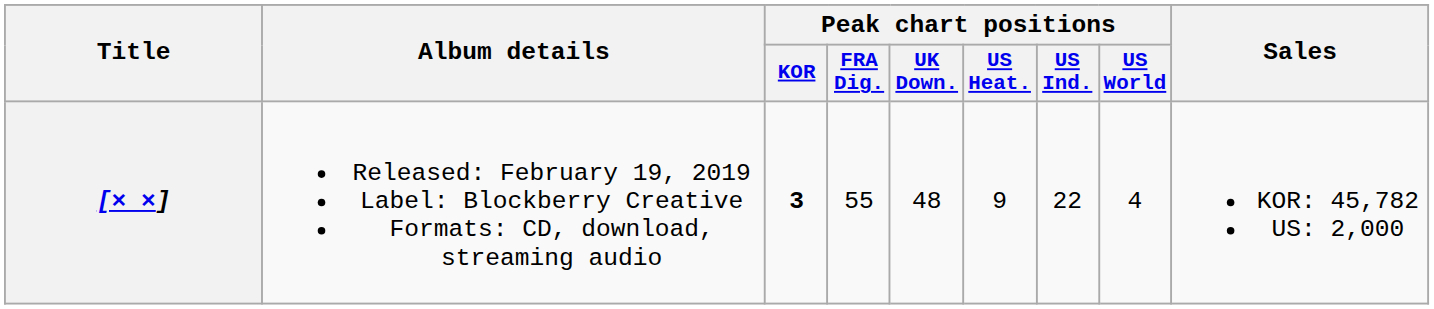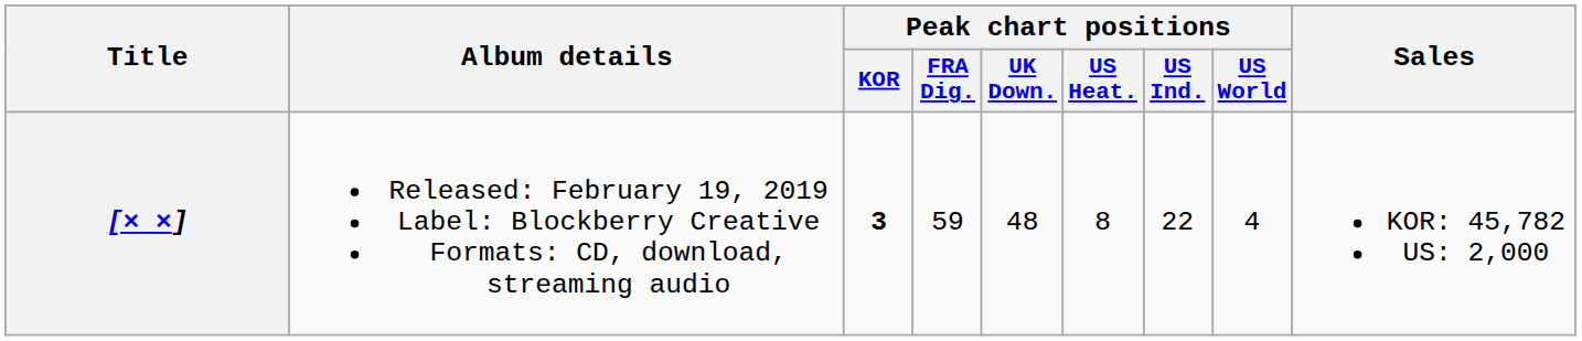 <table class="wikitable plainrowheaders" style="text-align:center;">
 <tr>
 <th scope="col" rowspan="2" style="width:10em;">Title</th>
 <th scope="col" rowspan="2" style="width:20em;">Album details</th>
 <th scope="col" colspan="6">Peak chart positions</th>
 <th scope="col" rowspan="2" style="width:10em;">Sales</th>
 </tr>
 <tr>
 <th scope="col" style="width:2.5em;font-size:85%;"><a href='#'>KOR</a><br></th>
 <th scope="col" style="width:2.5em;font-size:85%;"><a href='#'>FRA Dig.</a> <br></th>
 <th scope="col" style="width:2.5em;font-size:85%;"><a href='#'>UK<br>Down.</a><br></th>
 <th scope="col" style="width:2.5em;font-size:85%;"><a href='#'>US<br>Heat.</a><br></th>
 <th scope="col" style="width:2.5em;font-size:85%;"><a href='#'>US<br>Ind.</a><br></th>
 <th scope="col" style="width:2.5em;font-size:85%;"><a href='#'>US<br>World</a><br></th>
 </tr>
 <tr>
 <th scope="row"><em><a href='#'>[× ×</a>]</em></th>
 <td><br><ul><li>Released: February 19, 2019</li><li>Label: Blockberry Creative</li><li>Formats: CD, download, streaming audio</li></ul></td>
 <td><strong>3</strong></td>
-<td>55</td>
+<td>59</td>
 <td>48</td>
-<td>9</td>
+<td>8</td>
 <td>22</td>
 <td>4</td>
 <td><br><ul><li>KOR: 45,782</li><li>US: 2,000</li></ul></td>
 </tr>
 </table>
